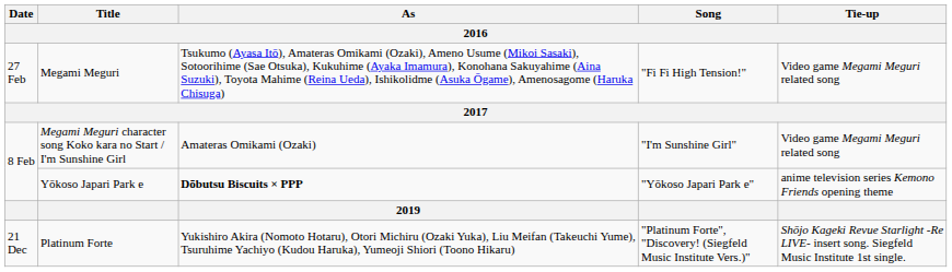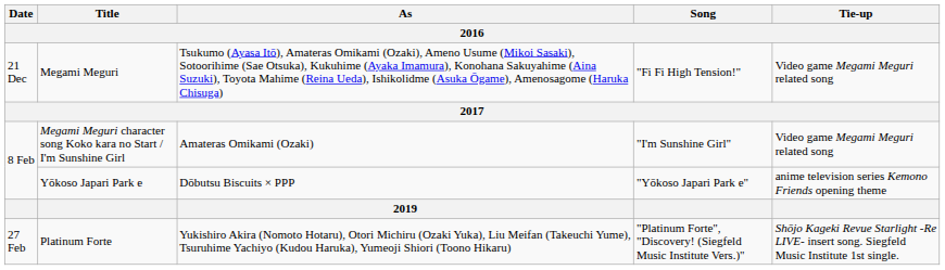 <table class="wikitable">
 <tr>
 <th>Date</th>
 <th>Title</th>
 <th>As</th>
 <th>Song</th>
 <th>Tie-up</th>
 </tr>
 <tr>
 <th colspan="5">2016</th>
 </tr>
 <tr>
-<td>27 Feb</td>
+<td>21 Dec</td>
 <td>Megami Meguri</td>
 <td>Tsukumo (<a href='#'>Ayasa Itō</a>), Amateras Omikami (Ozaki), Ameno Usume (<a href='#'>Mikoi Sasaki</a>), Sotoorihime (Sae Otsuka), Kukuhime (<a href='#'>Ayaka Imamura</a>), Konohana Sakuyahime (<a href='#'>Aina Suzuki</a>), Toyota Mahime (<a href='#'>Reina Ueda</a>), Ishikolidme (<a href='#'>Asuka Ōgame</a>), Amenosagome (<a href='#'>Haruka Chisuga</a>)</td>
 <td>"Fi Fi High Tension!"</td>
 <td>Video game <em>Megami Meguri</em> related song</td>
 </tr>
 <tr>
 <th colspan="5">2017</th>
 </tr>
 <tr>
 <td rowspan="2">8 Feb</td>
 <td><em>Megami Meguri</em> character song Koko kara no Start / I'm Sunshine Girl</td>
 <td>Amateras Omikami (Ozaki)</td>
 <td>"I'm Sunshine Girl"</td>
 <td>Video game <em>Megami Meguri</em> related song</td>
 </tr>
 <tr>
 <td>Yōkoso Japari Park e</td>
-<td><strong>Dōbutsu Biscuits × PPP</strong></td>
+<td>Dōbutsu Biscuits × PPP</td>
 <td>"Yōkoso Japari Park e"</td>
 <td>anime television series <em>Kemono Friends</em> opening theme</td>
 </tr>
 <tr>
 <th></th>
 <th></th>
 <th>2019</th>
 <th></th>
 <th></th>
 </tr>
 <tr>
-<td>21 Dec</td>
+<td>27 Feb</td>
 <td>Platinum Forte</td>
 <td>Yukishiro Akira (Nomoto Hotaru), Otori Michiru (Ozaki Yuka), Liu Meifan (Takeuchi Yume), Tsuruhime Yachiyo (Kudou Haruka), Yumeoji Shiori (Toono Hikaru)</td>
 <td>"Platinum Forte", "Discovery! (Siegfeld Music Institute Vers.)"</td>
 <td><em>Shōjo Kageki Revue Starlight -Re LIVE-</em> insert song. Siegfeld Music Institute 1st single.</td>
 </tr>
 </table>
